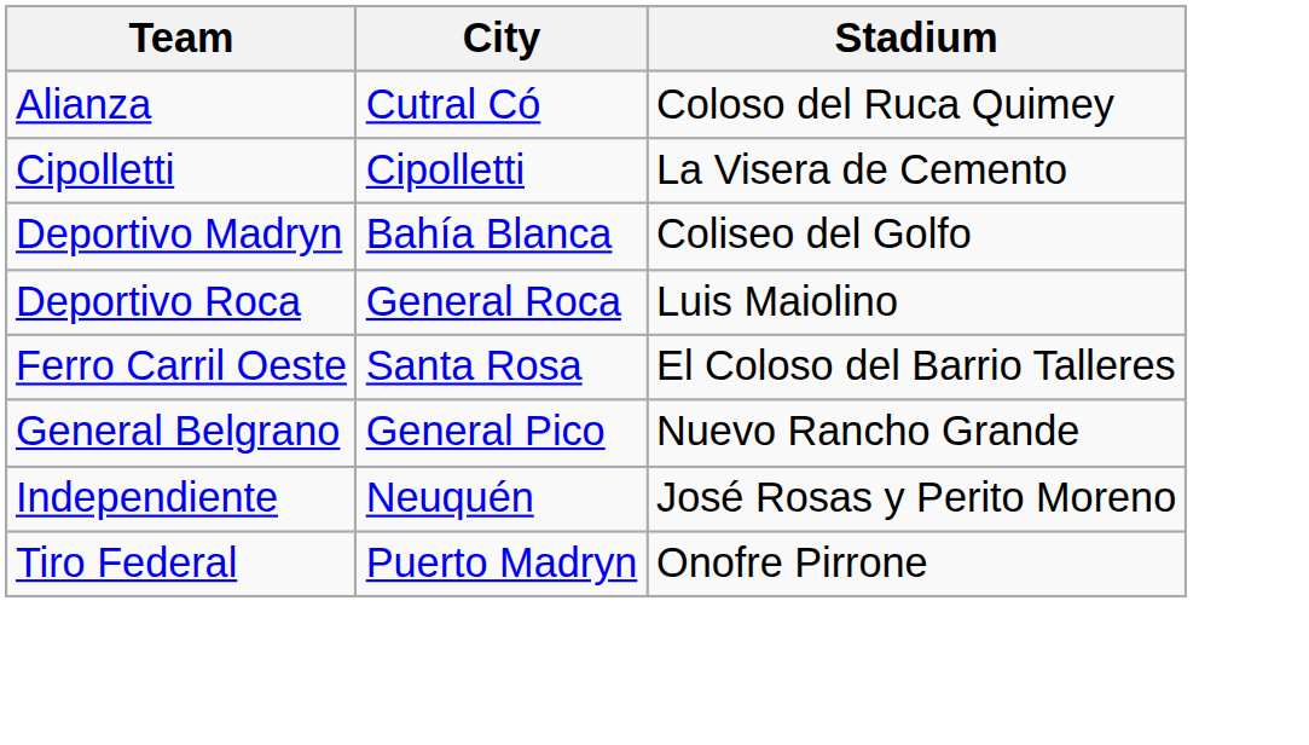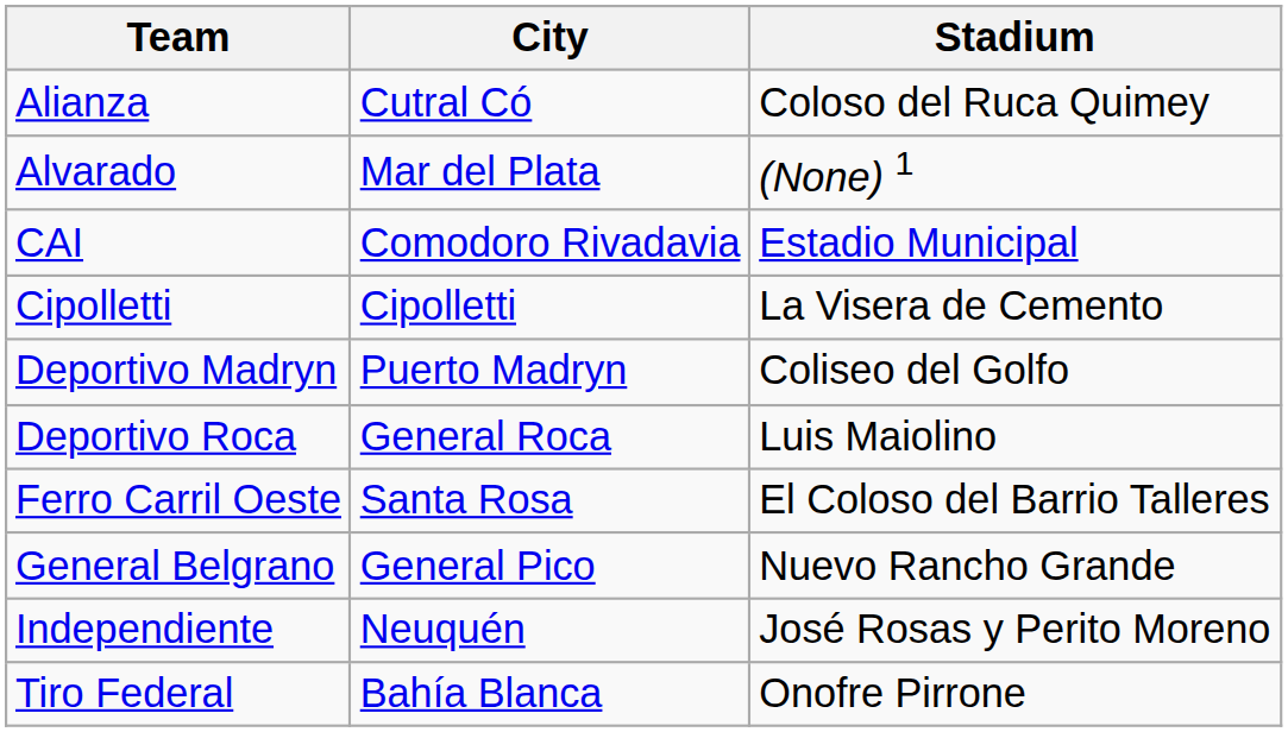 <table class="wikitable sortable">
 <tr>
 <th>Team</th>
 <th>City</th>
 <th>Stadium</th>
 </tr>
 <tr>
 <td> <a href='#'>Alianza</a></td>
 <td><a href='#'>Cutral Có</a></td>
 <td>Coloso del Ruca Quimey</td>
 </tr>
 <tr>
+<td> <a href='#'>Alvarado</a></td>
+<td><a href='#'>Mar del Plata</a></td>
+<td><em>(None)</em> <sup>1</sup></td>
+</tr>
+<tr>
+<td> <a href='#'>CAI</a></td>
+<td><a href='#'>Comodoro Rivadavia</a></td>
+<td><a href='#'>Estadio Municipal</a></td>
+</tr>
+<tr>
 <td> <a href='#'>Cipolletti</a></td>
 <td><a href='#'>Cipolletti</a></td>
 <td>La Visera de Cemento</td>
 </tr>
 <tr>
 <td> <a href='#'>Deportivo Madryn</a></td>
-<td><a href='#'>Bahía Blanca</a></td>
+<td><a href='#'>Puerto Madryn</a></td>
 <td>Coliseo del Golfo</td>
 </tr>
 <tr>
 <td> <a href='#'>Deportivo Roca</a></td>
 <td><a href='#'>General Roca</a></td>
 <td>Luis Maiolino</td>
 </tr>
 <tr>
 <td> <a href='#'>Ferro Carril Oeste</a></td>
 <td><a href='#'>Santa Rosa</a></td>
 <td>El Coloso del Barrio Talleres</td>
 </tr>
 <tr>
 <td> <a href='#'>General Belgrano</a></td>
 <td><a href='#'>General Pico</a></td>
 <td>Nuevo Rancho Grande</td>
 </tr>
 <tr>
 <td> <a href='#'>Independiente</a></td>
 <td><a href='#'>Neuquén</a></td>
 <td>José Rosas y Perito Moreno</td>
 </tr>
 <tr>
 <td> <a href='#'>Tiro Federal</a></td>
-<td><a href='#'>Puerto Madryn</a></td>
+<td><a href='#'>Bahía Blanca</a></td>
 <td>Onofre Pirrone</td>
 </tr>
 </table>
